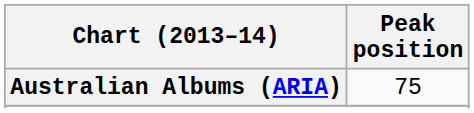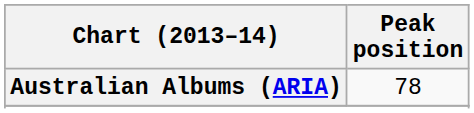 <table class="wikitable plainrowheaders sortable">
 <tr>
 <th>Chart (2013–14)</th>
 <th>Peak<br>position</th>
 </tr>
 <tr>
 <th scope="row">Australian Albums (<a href='#'>ARIA</a>)</th>
-<td align="center">75</td>
+<td align="center">78</td>
 </tr>
 <tr>
 </tr>
 <tr>
 </tr>
 <tr>
 </tr>
 <tr>
 </tr>
 <tr>
 </tr>
 <tr>
 </tr>
 <tr>
 </tr>
 </table>
